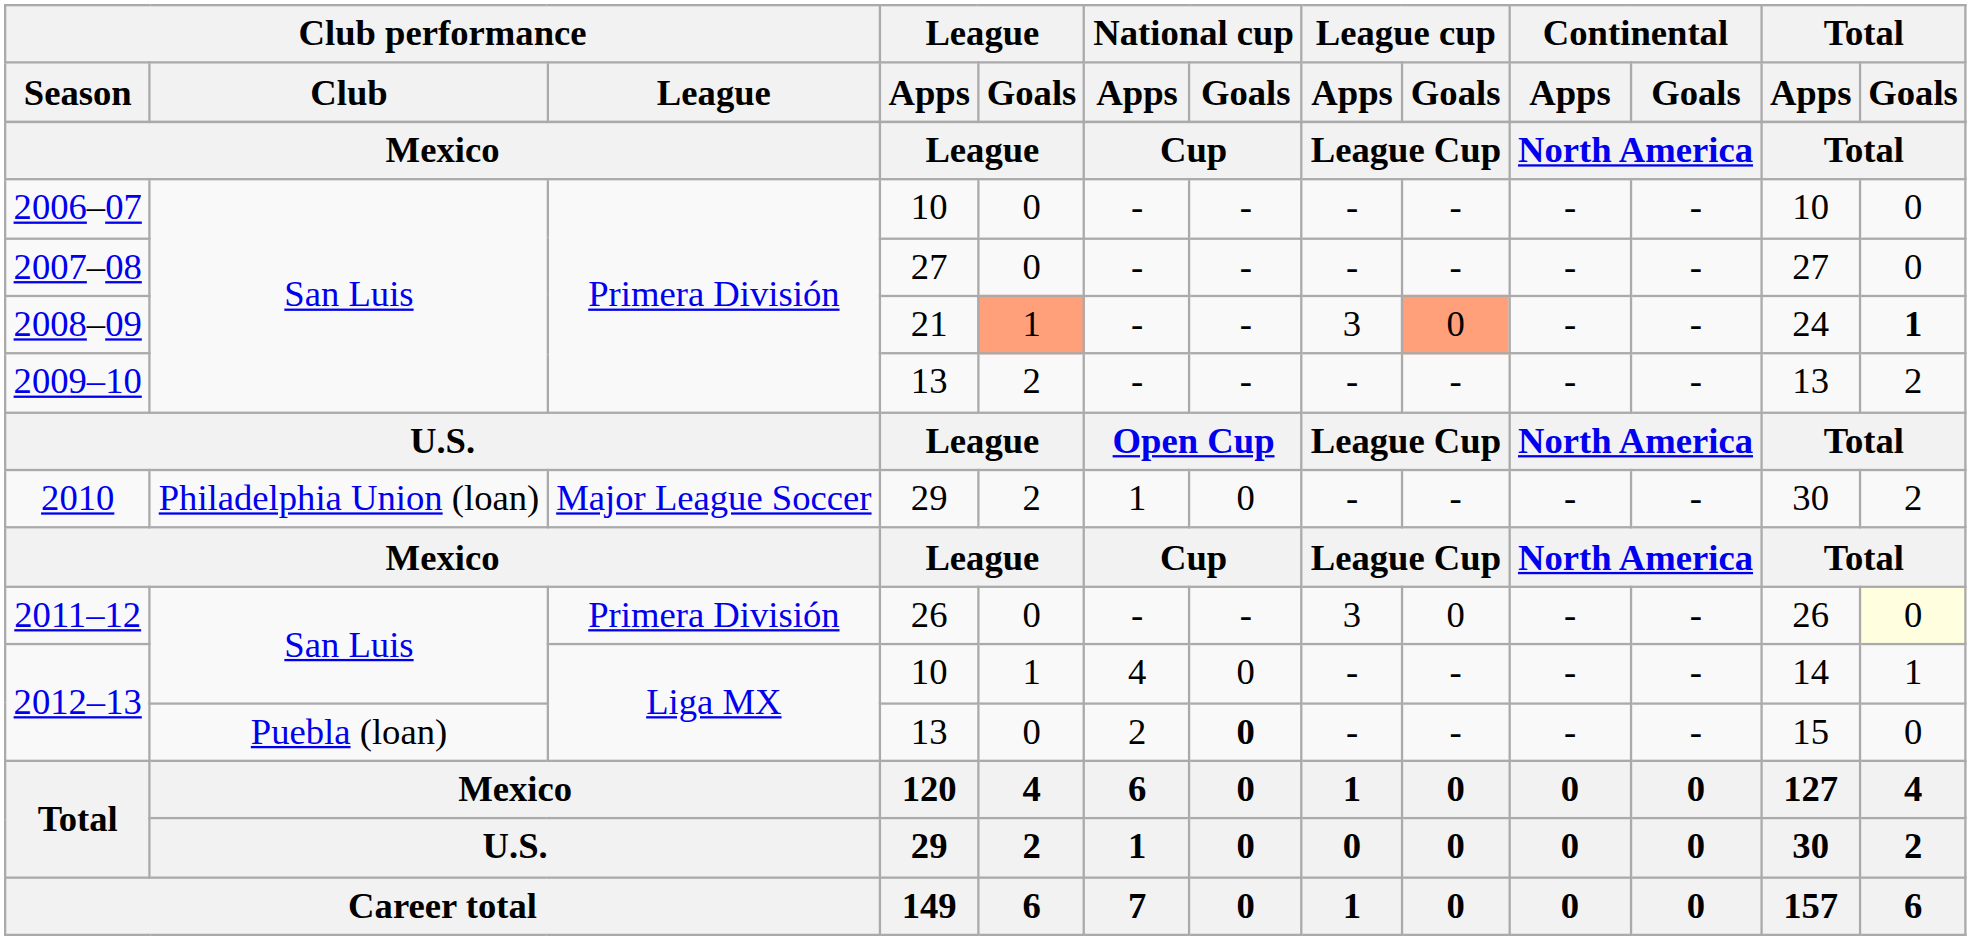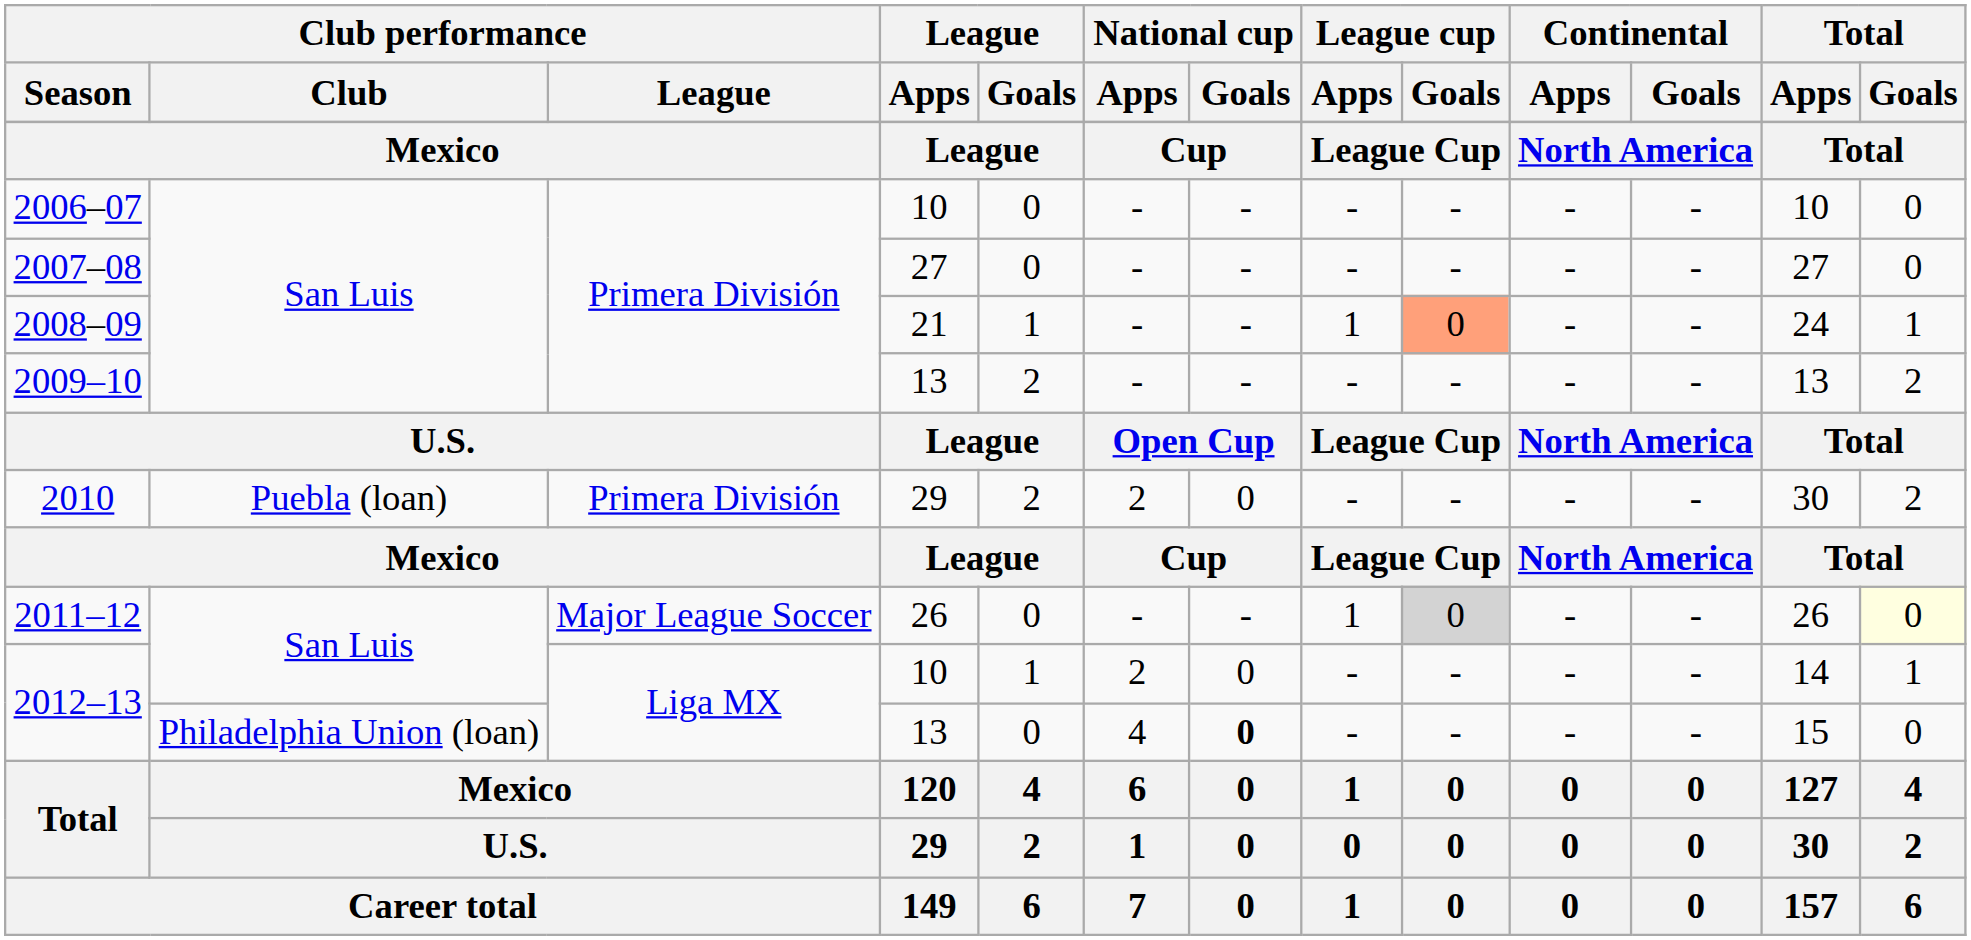 <table class="wikitable" style="text-align:center">
 <tr>
 <th colspan=3>Club performance</th>
 <th colspan=2>League</th>
 <th colspan=2>National cup</th>
 <th colspan=2>League cup</th>
 <th colspan=2>Continental</th>
 <th colspan=2>Total</th>
 </tr>
 <tr>
 <th>Season</th>
 <th>Club</th>
 <th>League</th>
 <th>Apps</th>
 <th>Goals</th>
 <th>Apps</th>
 <th>Goals</th>
 <th>Apps</th>
 <th>Goals</th>
 <th>Apps</th>
 <th>Goals</th>
 <th>Apps</th>
 <th>Goals</th>
 </tr>
 <tr>
 </tr>
 <tr>
 <th colspan=3>Mexico</th>
 <th colspan=2>League</th>
 <th colspan=2>Cup</th>
 <th colspan=2>League Cup</th>
 <th colspan=2><a href='#'>North America</a></th>
 <th colspan=2>Total</th>
 </tr>
 <tr>
 <td><a href='#'>2006</a>–<a href='#'>07</a></td>
 <td rowspan="4"><a href='#'>San Luis</a></td>
 <td rowspan="4"><a href='#'>Primera División</a></td>
 <td>10</td>
 <td>0</td>
 <td>-</td>
 <td>-</td>
 <td>-</td>
 <td>-</td>
 <td>-</td>
 <td>-</td>
 <td>10</td>
 <td>0</td>
 </tr>
 <tr>
 <td><a href='#'>2007</a>–<a href='#'>08</a></td>
 <td>27</td>
 <td>0</td>
 <td>-</td>
 <td>-</td>
 <td>-</td>
 <td>-</td>
 <td>-</td>
 <td>-</td>
 <td>27</td>
 <td>0</td>
 </tr>
 <tr>
 <td><a href='#'>2008</a>–<a href='#'>09</a></td>
 <td>21</td>
-<td style="background: lightsalmon;">1</td>
+<td>1</td>
 <td>-</td>
 <td>-</td>
-<td>3</td>
+<td>1</td>
 <td style="background: lightsalmon;">0</td>
 <td>-</td>
 <td>-</td>
 <td>24</td>
-<td><strong>1</strong></td>
+<td>1</td>
 </tr>
 <tr>
 <td><a href='#'>2009–10</a></td>
 <td>13</td>
 <td>2</td>
 <td>-</td>
 <td>-</td>
 <td>-</td>
 <td>-</td>
 <td>-</td>
 <td>-</td>
 <td>13</td>
 <td>2</td>
 </tr>
 <tr>
 <th colspan=3>U.S.</th>
 <th colspan=2>League</th>
 <th colspan=2><a href='#'>Open Cup</a></th>
 <th colspan=2>League Cup</th>
 <th colspan=2><a href='#'>North America</a></th>
 <th colspan=2>Total</th>
 </tr>
 <tr>
 <td><a href='#'>2010</a></td>
-<td rowspan="1"><a href='#'>Philadelphia Union</a> (loan)</td>
-<td rowspan="1"><a href='#'>Major League Soccer</a></td>
+<td rowspan="1"><a href='#'>Puebla</a> (loan)</td>
+<td rowspan="1"><a href='#'>Primera División</a></td>
 <td>29</td>
 <td>2</td>
-<td>1</td>
+<td>2</td>
 <td>0</td>
 <td>-</td>
 <td>-</td>
 <td>-</td>
 <td>-</td>
 <td>30</td>
 <td>2</td>
 </tr>
 <tr>
 <th colspan=3>Mexico</th>
 <th colspan=2>League</th>
 <th colspan=2>Cup</th>
 <th colspan=2>League Cup</th>
 <th colspan=2><a href='#'>North America</a></th>
 <th colspan=2>Total</th>
 </tr>
 <tr>
 <td><a href='#'>2011–12</a></td>
 <td rowspan="2"><a href='#'>San Luis</a></td>
-<td rowspan="1"><a href='#'>Primera División</a></td>
+<td rowspan="1"><a href='#'>Major League Soccer</a></td>
 <td>26</td>
 <td>0</td>
 <td>-</td>
 <td>-</td>
-<td>3</td>
-<td>0</td>
+<td>1</td>
+<td style="background: lightgrey;">0</td>
 <td>-</td>
 <td>-</td>
 <td>26</td>
 <td style="background: lightyellow;">0</td>
 </tr>
 <tr>
 <td rowspan="2"><a href='#'>2012–13</a></td>
 <td rowspan="2"><a href='#'>Liga MX</a></td>
 <td>10</td>
 <td>1</td>
-<td>4</td>
+<td>2</td>
 <td>0</td>
 <td>-</td>
 <td>-</td>
 <td>-</td>
 <td>-</td>
 <td>14</td>
 <td>1</td>
 </tr>
 <tr>
-<td rowspan="1"><a href='#'>Puebla</a> (loan)</td>
+<td rowspan="1"><a href='#'>Philadelphia Union</a> (loan)</td>
 <td>13</td>
 <td>0</td>
-<td>2</td>
+<td>4</td>
 <td><strong>0</strong></td>
 <td>-</td>
 <td>-</td>
 <td>-</td>
 <td>-</td>
 <td>15</td>
 <td>0</td>
 </tr>
 <tr>
 <th rowspan=2>Total</th>
 <th colspan=2>Mexico</th>
 <th>120</th>
 <th>4</th>
 <th>6</th>
 <th>0</th>
 <th>1</th>
 <th>0</th>
 <th>0</th>
 <th>0</th>
 <th>127</th>
 <th>4</th>
 </tr>
 <tr>
 <th colspan=2>U.S.</th>
 <th>29</th>
 <th>2</th>
 <th>1</th>
 <th>0</th>
 <th>0</th>
 <th>0</th>
 <th>0</th>
 <th>0</th>
 <th>30</th>
 <th>2</th>
 </tr>
 <tr>
 <th colspan=3>Career total</th>
 <th>149</th>
 <th>6</th>
 <th>7</th>
 <th>0</th>
 <th>1</th>
 <th>0</th>
 <th>0</th>
 <th>0</th>
 <th>157</th>
 <th>6</th>
 </tr>
 </table>
